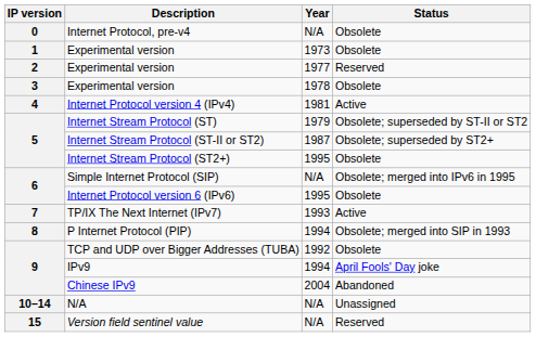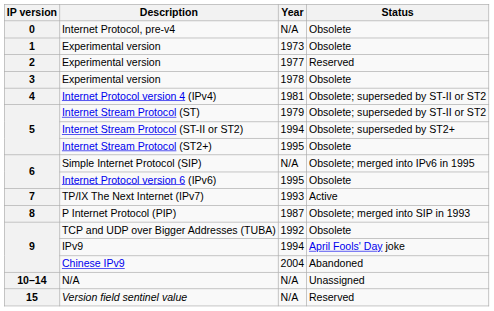 <table class="wikitable">
 <tr>
 <th>IP version</th>
 <th>Description</th>
 <th>Year</th>
 <th>Status</th>
 </tr>
 <tr>
 <th>0</th>
 <td>Internet Protocol, pre-v4</td>
 <td>N/A</td>
 <td>Obsolete</td>
 </tr>
 <tr>
 <th>1</th>
 <td>Experimental version</td>
 <td>1973</td>
 <td>Obsolete</td>
 </tr>
 <tr>
 <th>2</th>
 <td>Experimental version</td>
 <td>1977</td>
 <td>Reserved</td>
 </tr>
 <tr>
 <th>3</th>
 <td>Experimental version</td>
 <td>1978</td>
 <td>Obsolete</td>
 </tr>
 <tr>
 <th>4</th>
 <td><a href='#'>Internet Protocol version 4</a> (IPv4)</td>
 <td>1981</td>
-<td>Active</td>
+<td>Obsolete; superseded by ST-II or ST2</td>
 </tr>
 <tr>
 <th rowspan=3>5</th>
 <td><a href='#'>Internet Stream Protocol</a> (ST)</td>
 <td>1979</td>
 <td>Obsolete; superseded by ST-II or ST2</td>
 </tr>
 <tr>
 <td><a href='#'>Internet Stream Protocol</a> (ST-II or ST2)</td>
-<td>1987</td>
+<td>1994</td>
 <td>Obsolete; superseded by ST2+</td>
 </tr>
 <tr>
 <td><a href='#'>Internet Stream Protocol</a> (ST2+)</td>
 <td>1995</td>
 <td>Obsolete</td>
 </tr>
 <tr>
 <th rowspan=2>6</th>
 <td>Simple Internet Protocol (SIP)</td>
 <td>N/A</td>
 <td>Obsolete; merged into IPv6 in 1995</td>
 </tr>
 <tr>
 <td><a href='#'>Internet Protocol version 6</a> (IPv6)</td>
 <td>1995</td>
 <td>Obsolete</td>
 </tr>
 <tr>
 <th>7</th>
 <td>TP/IX The Next Internet (IPv7)</td>
 <td>1993</td>
 <td>Active</td>
 </tr>
 <tr>
 <th>8</th>
 <td>P Internet Protocol (PIP)</td>
-<td>1994</td>
+<td>1987</td>
 <td>Obsolete; merged into SIP in 1993</td>
 </tr>
 <tr>
 <th rowspan=3>9</th>
 <td>TCP and UDP over Bigger Addresses (TUBA)</td>
 <td>1992</td>
 <td>Obsolete</td>
 </tr>
 <tr>
 <td>IPv9</td>
 <td>1994</td>
 <td><a href='#'>April Fools' Day</a> joke</td>
 </tr>
 <tr>
 <td><a href='#'>Chinese IPv9</a></td>
 <td>2004</td>
 <td>Abandoned</td>
 </tr>
 <tr>
 <th>10–14</th>
 <td>N/A</td>
 <td>N/A</td>
 <td>Unassigned</td>
 </tr>
 <tr>
 <th>15</th>
 <td><em>Version field sentinel value</em></td>
 <td>N/A</td>
 <td>Reserved</td>
 </tr>
 </table>
